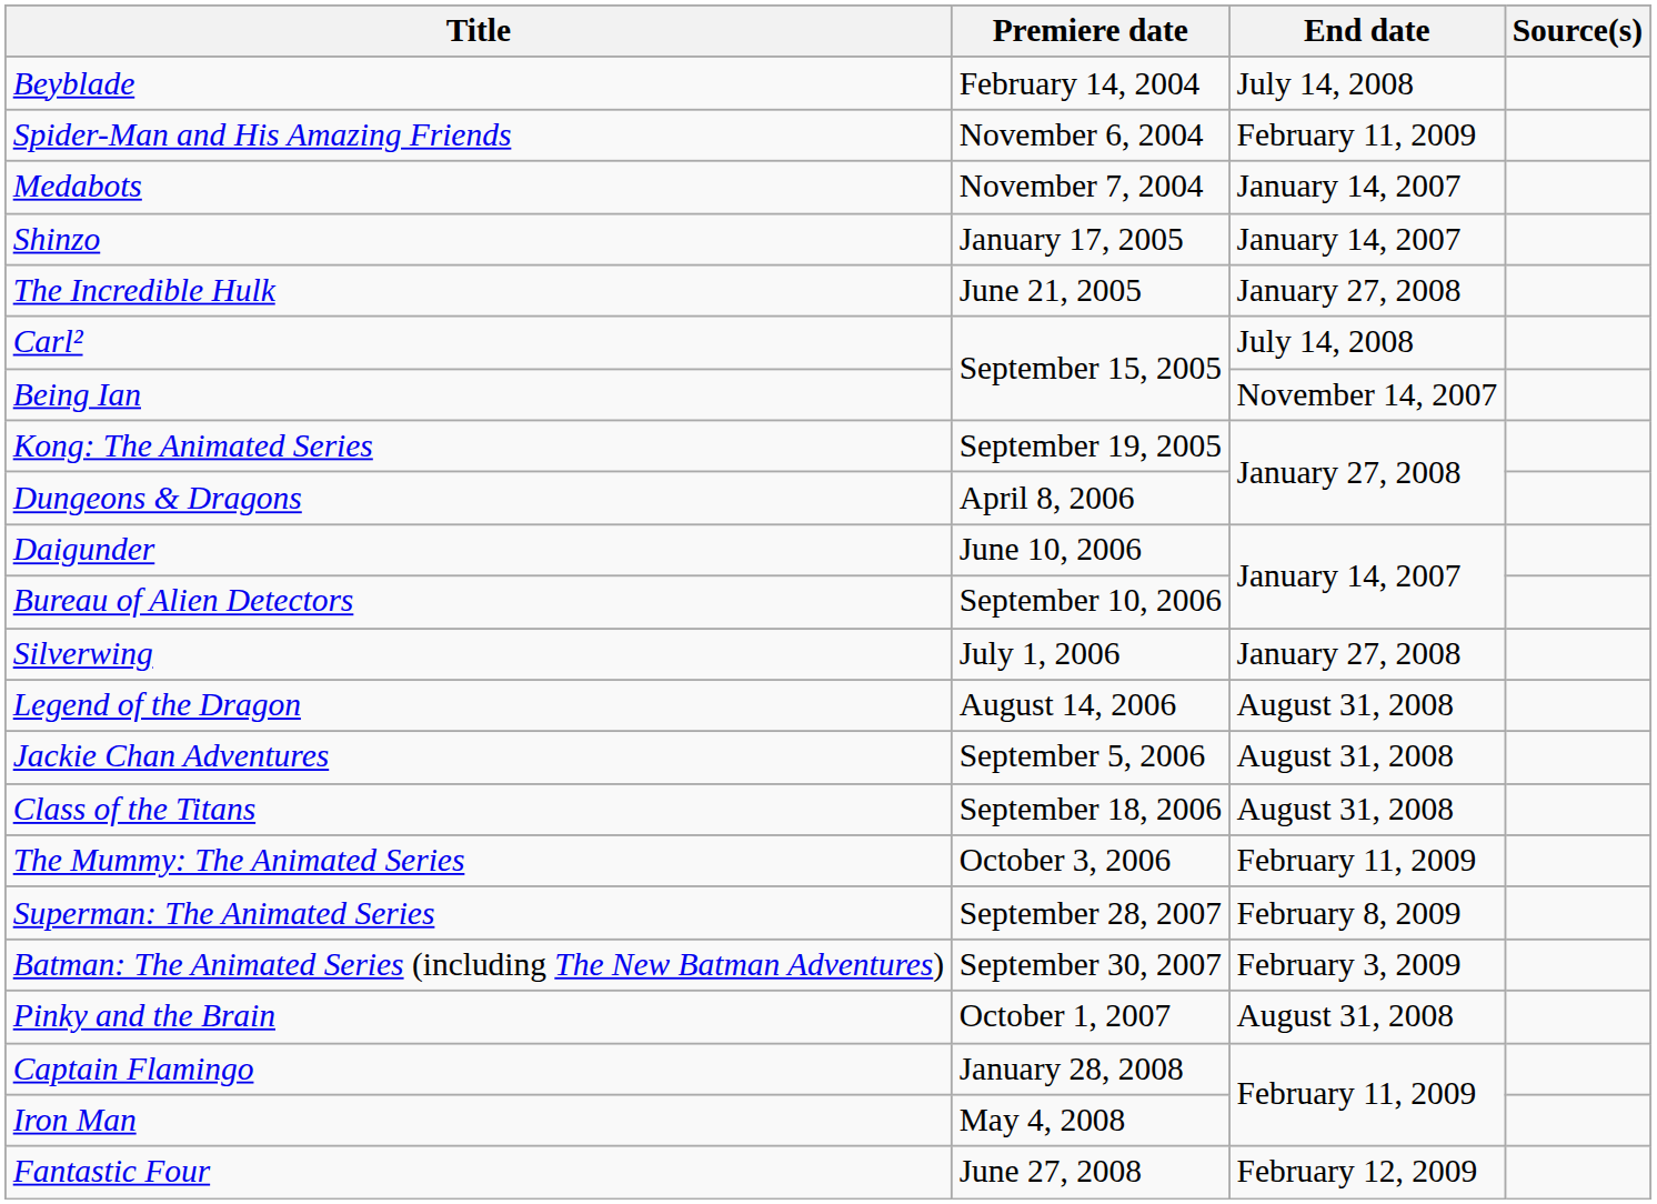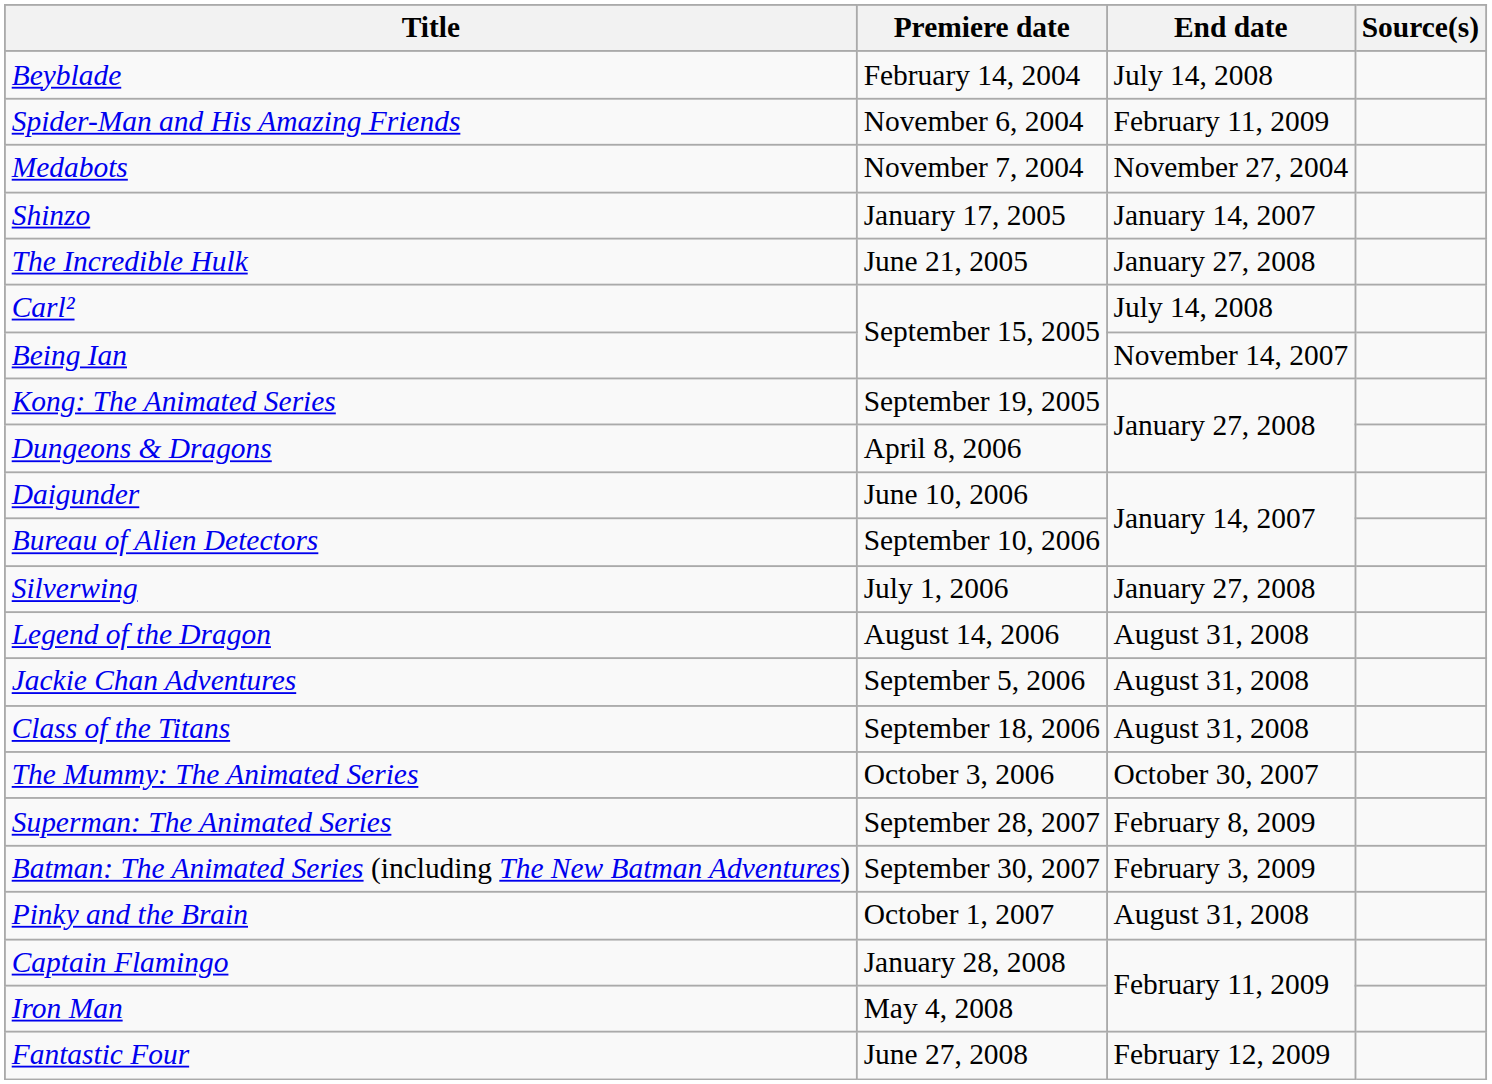 <table class="wikitable sortable">
 <tr>
 <th>Title</th>
 <th>Premiere date</th>
 <th>End date</th>
 <th>Source(s)</th>
 </tr>
 <tr>
 <td><em><a href='#'>Beyblade</a></em></td>
 <td>February 14, 2004</td>
 <td>July 14, 2008</td>
 <td></td>
 </tr>
 <tr>
 <td><em><a href='#'>Spider-Man and His Amazing Friends</a></em></td>
 <td>November 6, 2004</td>
 <td>February 11, 2009</td>
 <td></td>
 </tr>
 <tr>
 <td><em><a href='#'>Medabots</a></em></td>
 <td>November 7, 2004</td>
-<td>January 14, 2007</td>
+<td>November 27, 2004</td>
 <td></td>
 </tr>
 <tr>
 <td><em><a href='#'>Shinzo</a></em></td>
 <td>January 17, 2005</td>
 <td>January 14, 2007</td>
 <td></td>
 </tr>
 <tr>
 <td><em><a href='#'>The Incredible Hulk</a></em></td>
 <td>June 21, 2005</td>
 <td>January 27, 2008</td>
 <td></td>
 </tr>
 <tr>
 <td><em><a href='#'>Carl²</a></em></td>
 <td rowspan=2>September 15, 2005</td>
 <td>July 14, 2008</td>
 <td></td>
 </tr>
 <tr>
 <td><em><a href='#'>Being Ian</a></em></td>
 <td>November 14, 2007</td>
 <td></td>
 </tr>
 <tr>
 <td><em><a href='#'>Kong: The Animated Series</a></em></td>
 <td>September 19, 2005</td>
 <td rowspan=2>January 27, 2008</td>
 <td></td>
 </tr>
 <tr>
 <td><em><a href='#'>Dungeons & Dragons</a></em></td>
 <td>April 8, 2006</td>
 <td></td>
 </tr>
 <tr>
 <td><em><a href='#'>Daigunder</a></em></td>
 <td>June 10, 2006</td>
 <td rowspan=2>January 14, 2007</td>
 <td></td>
 </tr>
 <tr>
 <td><em><a href='#'>Bureau of Alien Detectors</a></em></td>
 <td>September 10, 2006</td>
 <td></td>
 </tr>
 <tr>
 <td><em><a href='#'>Silverwing</a></em></td>
 <td>July 1, 2006</td>
 <td>January 27, 2008</td>
 <td></td>
 </tr>
 <tr>
 <td><em><a href='#'>Legend of the Dragon</a></em></td>
 <td>August 14, 2006</td>
 <td>August 31, 2008</td>
 <td></td>
 </tr>
 <tr>
 <td><em><a href='#'>Jackie Chan Adventures</a></em></td>
 <td>September 5, 2006</td>
 <td>August 31, 2008</td>
 <td></td>
 </tr>
 <tr>
 <td><em><a href='#'>Class of the Titans</a></em></td>
 <td>September 18, 2006</td>
 <td>August 31, 2008</td>
 <td></td>
 </tr>
 <tr>
 <td><em><a href='#'>The Mummy: The Animated Series</a></em></td>
 <td>October 3, 2006</td>
-<td>February 11, 2009</td>
+<td>October 30, 2007</td>
 <td></td>
 </tr>
 <tr>
 <td><em><a href='#'>Superman: The Animated Series</a></em></td>
 <td>September 28, 2007</td>
 <td>February 8, 2009</td>
 <td></td>
 </tr>
 <tr>
 <td><em><a href='#'>Batman: The Animated Series</a></em> (including <em><a href='#'>The New Batman Adventures</a></em>)</td>
 <td>September 30, 2007</td>
 <td>February 3, 2009</td>
 <td></td>
 </tr>
 <tr>
 <td><em><a href='#'>Pinky and the Brain</a></em></td>
 <td>October 1, 2007</td>
 <td>August 31, 2008</td>
 <td></td>
 </tr>
 <tr>
 <td><em><a href='#'>Captain Flamingo</a></em></td>
 <td>January 28, 2008</td>
 <td rowspan=2>February 11, 2009</td>
 <td></td>
 </tr>
 <tr>
 <td><em><a href='#'>Iron Man</a></em></td>
 <td>May 4, 2008</td>
 <td></td>
 </tr>
 <tr>
 <td><em><a href='#'>Fantastic Four</a></em></td>
 <td>June 27, 2008</td>
 <td>February 12, 2009</td>
 <td></td>
 </tr>
 </table>
